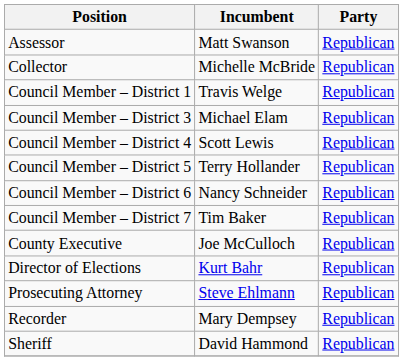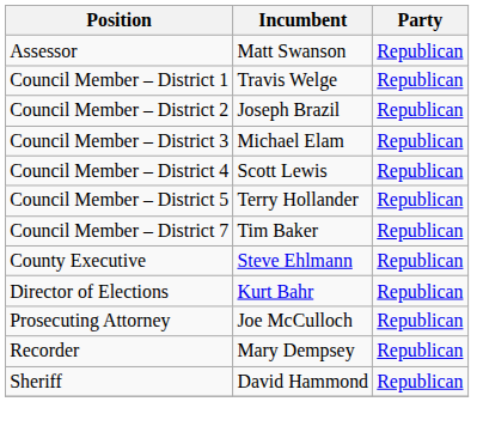 <table class=wikitable>
 <tr>
 <th>Position</th>
 <th>Incumbent</th>
 <th>Party</th>
 </tr>
 <tr>
 <td>Assessor</td>
 <td>Matt Swanson</td>
 <td><a href='#'>Republican</a></td>
 </tr>
 <tr>
-<td>Collector</td>
-<td>Michelle McBride</td>
+<td>Council Member – District 1</td>
+<td>Travis Welge</td>
 <td><a href='#'>Republican</a></td>
 </tr>
 <tr>
-<td>Council Member – District 1</td>
-<td>Travis Welge</td>
+<td>Council Member – District 2</td>
+<td>Joseph Brazil</td>
 <td><a href='#'>Republican</a></td>
 </tr>
 <tr>
 <td>Council Member – District 3</td>
 <td>Michael Elam</td>
 <td><a href='#'>Republican</a></td>
 </tr>
 <tr>
 <td>Council Member – District 4</td>
 <td>Scott Lewis</td>
 <td><a href='#'>Republican</a></td>
 </tr>
 <tr>
 <td>Council Member – District 5</td>
 <td>Terry Hollander</td>
 <td><a href='#'>Republican</a></td>
 </tr>
 <tr>
-<td>Council Member – District 6</td>
-<td>Nancy Schneider</td>
-<td><a href='#'>Republican</a></td>
-</tr>
-<tr>
 <td>Council Member – District 7</td>
 <td>Tim Baker</td>
 <td><a href='#'>Republican</a></td>
 </tr>
 <tr>
 <td>County Executive</td>
-<td>Joe McCulloch</td>
+<td><a href='#'>Steve Ehlmann</a></td>
 <td><a href='#'>Republican</a></td>
 </tr>
 <tr>
 <td>Director of Elections</td>
 <td><a href='#'>Kurt Bahr</a></td>
 <td><a href='#'>Republican</a></td>
 </tr>
 <tr>
 <td>Prosecuting Attorney</td>
-<td><a href='#'>Steve Ehlmann</a></td>
+<td>Joe McCulloch</td>
 <td><a href='#'>Republican</a></td>
 </tr>
 <tr>
 <td>Recorder</td>
 <td>Mary Dempsey</td>
 <td><a href='#'>Republican</a></td>
 </tr>
 <tr>
 <td>Sheriff</td>
 <td>David Hammond</td>
 <td><a href='#'>Republican</a></td>
 </tr>
 <tr>
 </tr>
 </table>
